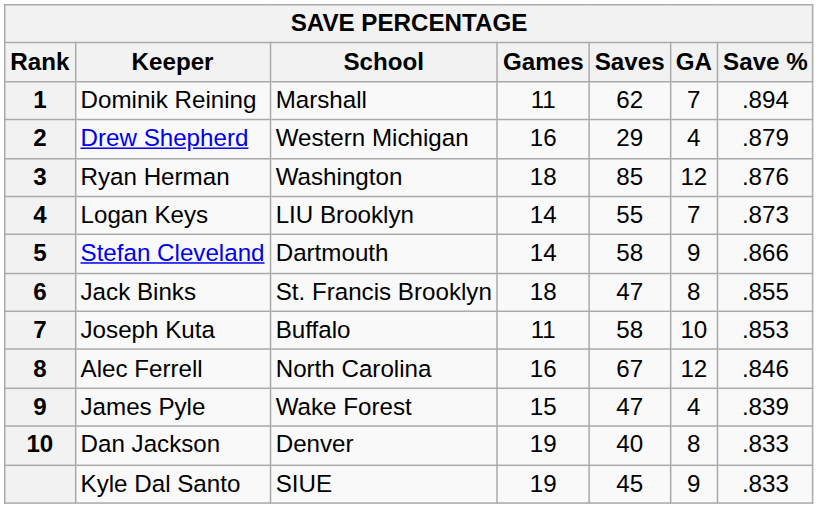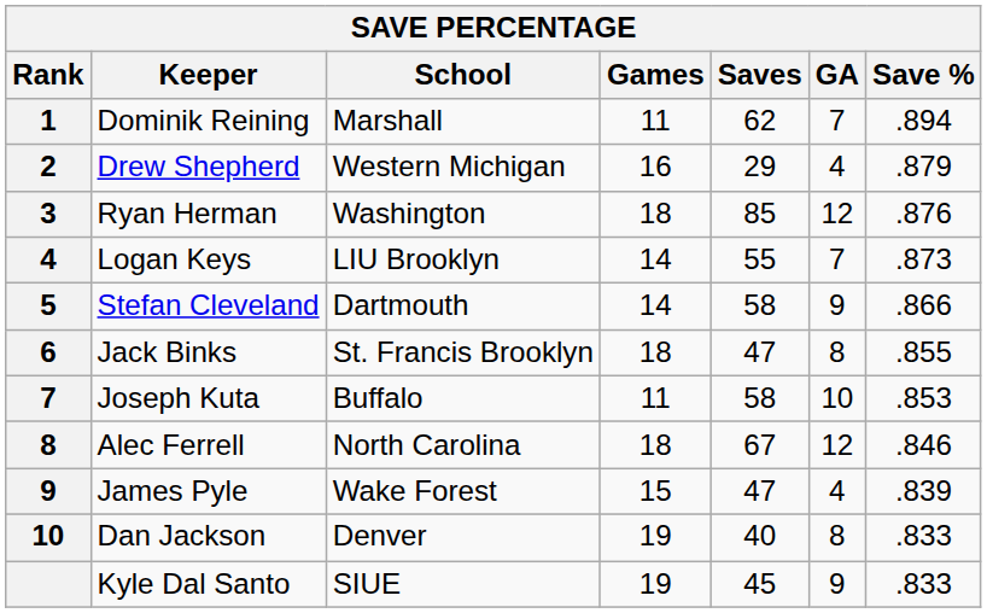 <table class="wikitable">
 <tr>
 <th colspan=7>SAVE PERCENTAGE</th>
 </tr>
 <tr>
 <th>Rank</th>
 <th>Keeper</th>
 <th>School</th>
 <th>Games</th>
 <th>Saves</th>
 <th>GA</th>
 <th>Save %</th>
 </tr>
 <tr>
 <th>1</th>
 <td>Dominik Reining</td>
 <td>Marshall</td>
 <td style="text-align:center;">11</td>
 <td style="text-align:center;">62</td>
 <td style="text-align:center;">7</td>
 <td style="text-align:center;">.894</td>
 </tr>
 <tr>
 <th>2</th>
 <td><a href='#'>Drew Shepherd</a></td>
 <td>Western Michigan</td>
 <td style="text-align:center;">16</td>
 <td style="text-align:center;">29</td>
 <td style="text-align:center;">4</td>
 <td style="text-align:center;">.879</td>
 </tr>
 <tr>
 <th>3</th>
 <td>Ryan Herman</td>
 <td>Washington</td>
 <td style="text-align:center;">18</td>
 <td style="text-align:center;">85</td>
 <td style="text-align:center;">12</td>
 <td style="text-align:center;">.876</td>
 </tr>
 <tr>
 <th>4</th>
 <td>Logan Keys</td>
 <td>LIU Brooklyn</td>
 <td style="text-align:center;">14</td>
 <td style="text-align:center;">55</td>
 <td style="text-align:center;">7</td>
 <td style="text-align:center;">.873</td>
 </tr>
 <tr>
 <th>5</th>
 <td><a href='#'>Stefan Cleveland</a></td>
 <td>Dartmouth</td>
 <td style="text-align:center;">14</td>
 <td style="text-align:center;">58</td>
 <td style="text-align:center;">9</td>
 <td style="text-align:center;">.866</td>
 </tr>
 <tr>
 <th>6</th>
 <td>Jack Binks</td>
 <td>St. Francis Brooklyn</td>
 <td style="text-align:center;">18</td>
 <td style="text-align:center;">47</td>
 <td style="text-align:center;">8</td>
 <td style="text-align:center;">.855</td>
 </tr>
 <tr>
 <th>7</th>
 <td>Joseph Kuta</td>
 <td>Buffalo</td>
 <td style="text-align:center;">11</td>
 <td style="text-align:center;">58</td>
 <td style="text-align:center;">10</td>
 <td style="text-align:center;">.853</td>
 </tr>
 <tr>
 <th>8</th>
 <td>Alec Ferrell</td>
 <td>North Carolina</td>
-<td style="text-align:center;">16</td>
+<td style="text-align:center;">18</td>
 <td style="text-align:center;">67</td>
 <td style="text-align:center;">12</td>
 <td style="text-align:center;">.846</td>
 </tr>
 <tr>
 <th>9</th>
 <td>James Pyle</td>
 <td>Wake Forest</td>
 <td style="text-align:center;">15</td>
 <td style="text-align:center;">47</td>
 <td style="text-align:center;">4</td>
 <td style="text-align:center;">.839</td>
 </tr>
 <tr>
 <th>10</th>
 <td>Dan Jackson</td>
 <td>Denver</td>
 <td style="text-align:center;">19</td>
 <td style="text-align:center;">40</td>
 <td style="text-align:center;">8</td>
 <td style="text-align:center;">.833</td>
 </tr>
 <tr>
 <th></th>
 <td>Kyle Dal Santo</td>
 <td>SIUE</td>
 <td style="text-align:center;">19</td>
 <td style="text-align:center;">45</td>
 <td style="text-align:center;">9</td>
 <td style="text-align:center;">.833</td>
 </tr>
 </table>
